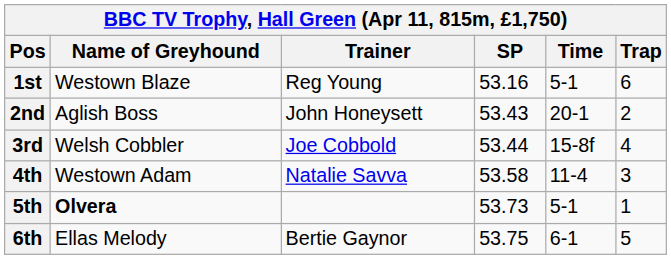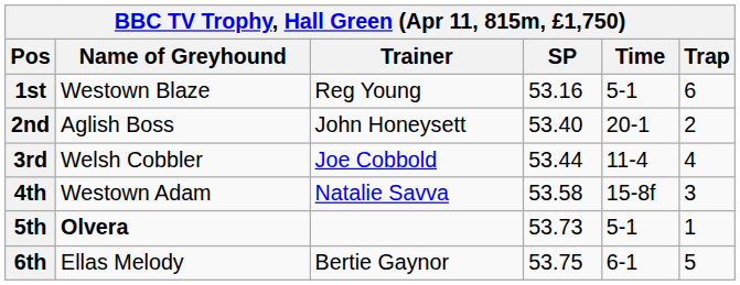 <table class="wikitable">
 <tr>
 <th colspan="6"><a href='#'>BBC TV Trophy</a>, <a href='#'>Hall Green</a> (Apr 11, 815m, £1,750)</th>
 </tr>
 <tr>
 <th width=30>Pos</th>
 <th width=180>Name of Greyhound</th>
 <th width=150>Trainer</th>
 <th width=50>SP</th>
 <th width=50>Time</th>
 <th width=30>Trap</th>
 </tr>
 <tr>
 <th>1st</th>
 <td>Westown Blaze</td>
 <td>Reg Young</td>
 <td>53.16</td>
 <td>5-1</td>
 <td>6</td>
 </tr>
 <tr>
 <th>2nd</th>
 <td>Aglish Boss</td>
 <td>John Honeysett</td>
-<td>53.43</td>
+<td>53.40</td>
 <td>20-1</td>
 <td>2</td>
 </tr>
 <tr>
 <th>3rd</th>
 <td>Welsh Cobbler</td>
 <td><a href='#'>Joe Cobbold</a></td>
 <td>53.44</td>
-<td>15-8f</td>
+<td>11-4</td>
 <td>4</td>
 </tr>
 <tr>
 <th>4th</th>
 <td>Westown Adam</td>
 <td><a href='#'>Natalie Savva</a></td>
 <td>53.58</td>
-<td>11-4</td>
+<td>15-8f</td>
 <td>3</td>
 </tr>
 <tr>
 <th>5th</th>
 <td><strong>Olvera</strong></td>
 <td></td>
 <td>53.73</td>
 <td>5-1</td>
 <td>1</td>
 </tr>
 <tr>
 <th>6th</th>
 <td>Ellas Melody</td>
 <td>Bertie Gaynor</td>
 <td>53.75</td>
 <td>6-1</td>
 <td>5</td>
 </tr>
 </table>
